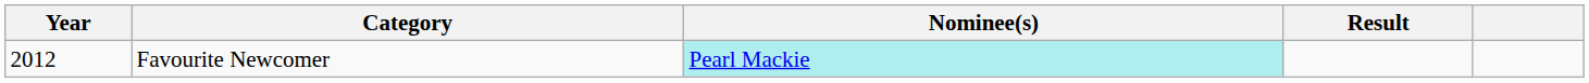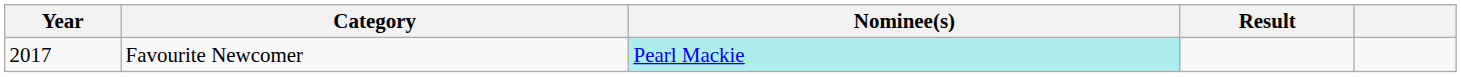 <table class="wikitable" style="width:70%">
 <tr>
 <th style="width:8%">Year</th>
 <th style="width:35%">Category</th>
 <th style="width:38%">Nominee(s)</th>
 <th style="width:12%">Result</th>
 <th style="width:7%"></th>
 </tr>
 <tr>
-<td>2012</td>
+<td>2017</td>
 <td>Favourite Newcomer</td>
 <td style="background: paleturquoise;"><a href='#'>Pearl Mackie</a></td>
 <td></td>
 <td></td>
 </tr>
 </table>
